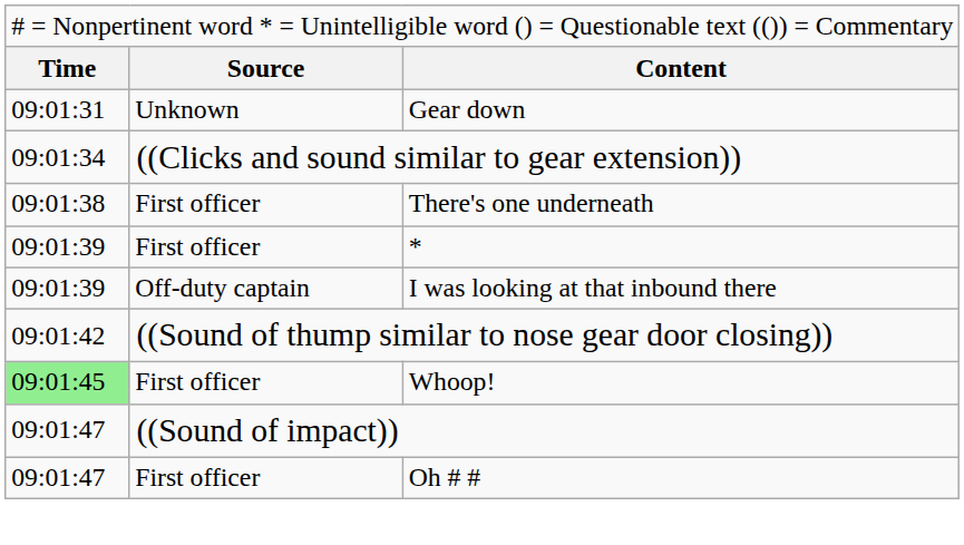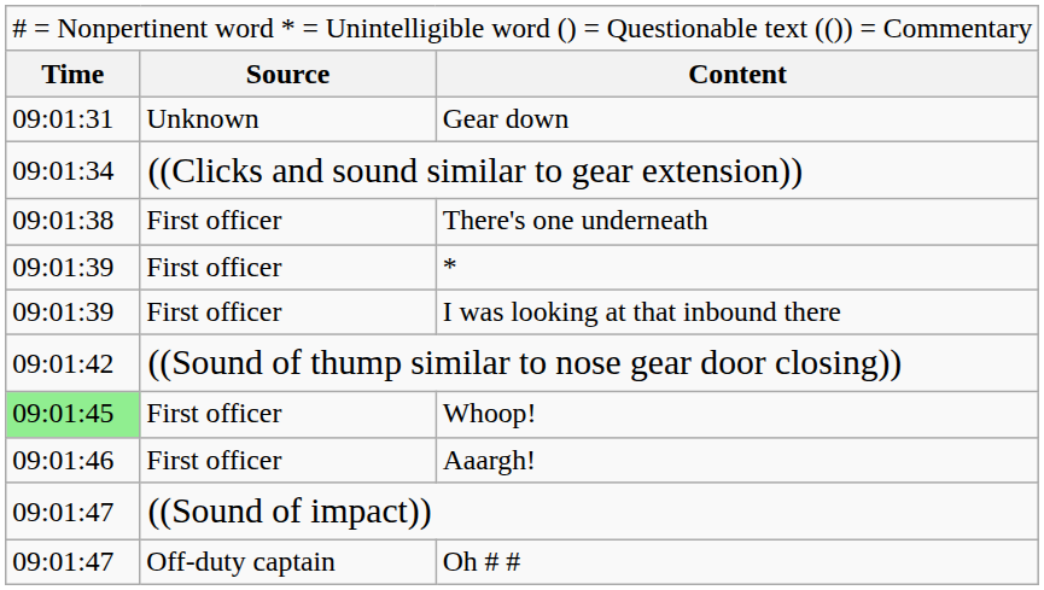 <table class="wikitable">
 <tr>
 <td colspan="3"># = Nonpertinent word * = Unintelligible word () = Questionable text (()) = Commentary</td>
 </tr>
 <tr>
 <th>Time</th>
 <th>Source</th>
 <th>Content</th>
 </tr>
 <tr>
 <td>09:01:31</td>
 <td>Unknown</td>
 <td>Gear down</td>
 </tr>
 <tr>
 <td>09:01:34</td>
 <td colspan="2" style="font-size: 1.25em;">((Clicks and sound similar to gear extension))</td>
 </tr>
 <tr>
 <td>09:01:38</td>
 <td>First officer</td>
 <td>There's one underneath</td>
 </tr>
 <tr>
 <td>09:01:39</td>
 <td>First officer</td>
 <td>*</td>
 </tr>
 <tr>
 <td>09:01:39</td>
-<td>Off-duty captain</td>
+<td>First officer</td>
 <td>I was looking at that inbound there</td>
 </tr>
 <tr>
 <td>09:01:42</td>
 <td colspan="2" style="font-size: 1.25em;">((Sound of thump similar to nose gear door closing))</td>
 </tr>
 <tr>
 <td style="background: lightgreen;">09:01:45</td>
 <td>First officer</td>
 <td>Whoop!</td>
 </tr>
 <tr>
+<td>09:01:46</td>
+<td>First officer</td>
+<td>Aaargh!</td>
+</tr>
+<tr>
 <td>09:01:47</td>
 <td colspan="2" style="font-size: 1.25em;">((Sound of impact))</td>
 </tr>
 <tr>
 <td>09:01:47</td>
-<td>First officer</td>
+<td>Off-duty captain</td>
 <td>Oh # #</td>
 </tr>
 </table>
